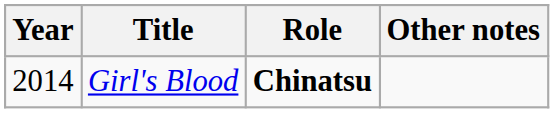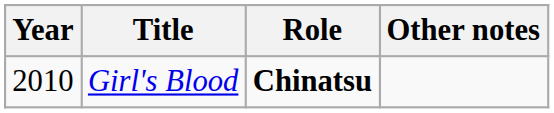 <table class="wikitable" style="font-size: 90%;">
 <tr>
 <th>Year</th>
 <th>Title</th>
 <th>Role</th>
 <th>Other notes</th>
 </tr>
 <tr>
-<td>2014</td>
+<td>2010</td>
 <td><em><a href='#'>Girl's Blood</a></em></td>
 <td><strong>Chinatsu</strong></td>
 <td></td>
 </tr>
 </table>
